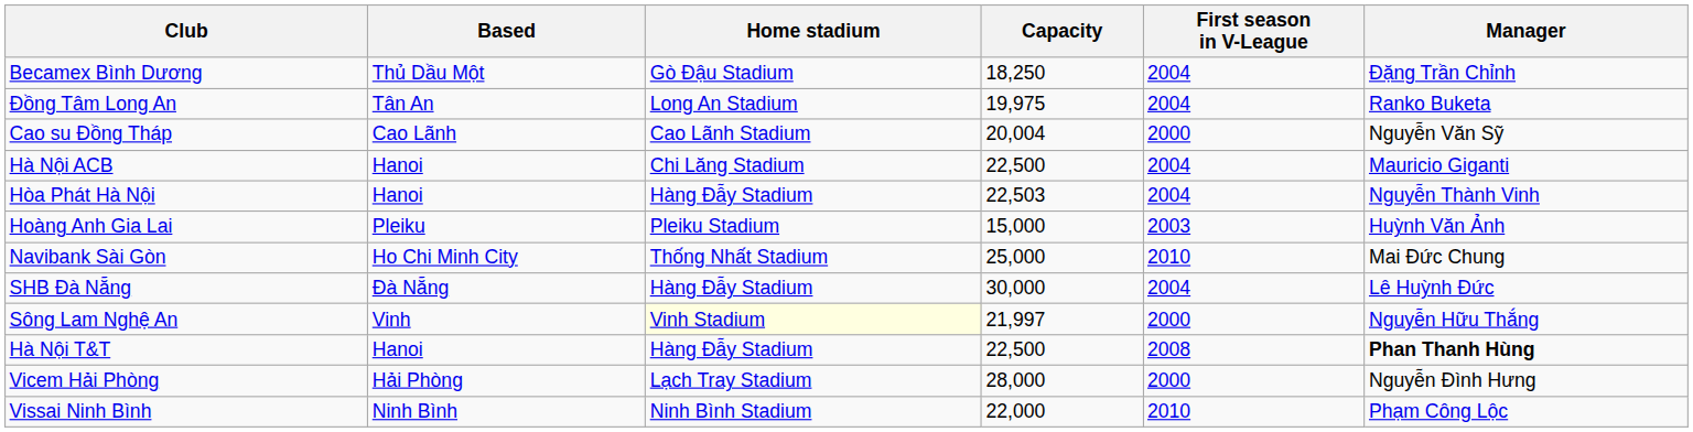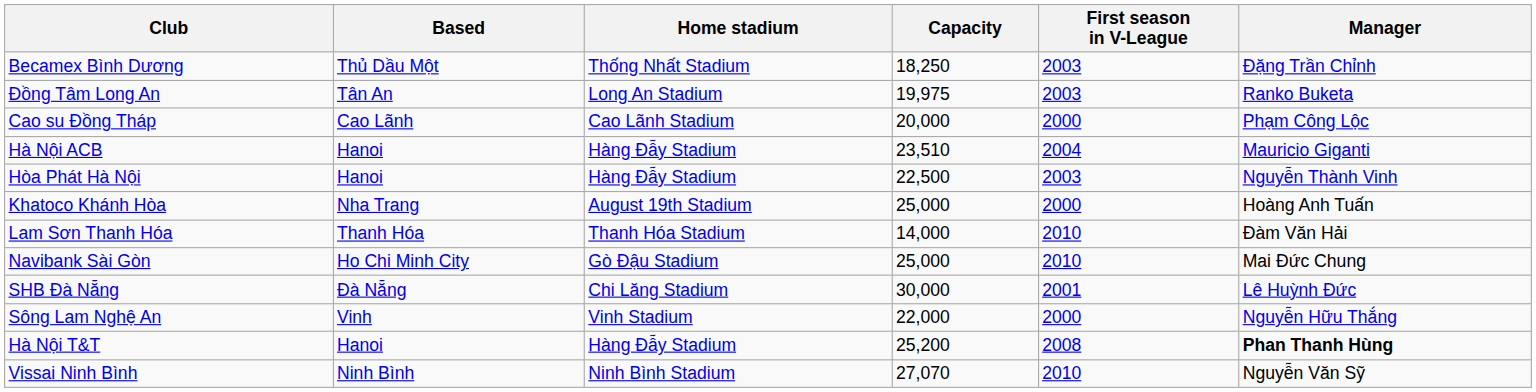 <table style="width:70%;" class="wikitable sortable">
 <tr>
 <th>Club</th>
 <th>Based</th>
 <th>Home stadium</th>
 <th>Capacity</th>
 <th>First season <br> in V-League</th>
 <th>Manager</th>
 </tr>
 <tr>
 <td><a href='#'>Becamex Bình Dương</a></td>
 <td><a href='#'>Thủ Dầu Một</a></td>
-<td><a href='#'>Gò Đậu Stadium</a></td>
+<td><a href='#'>Thống Nhất Stadium</a></td>
 <td>18,250</td>
-<td><a href='#'>2004</a></td>
+<td><a href='#'>2003</a></td>
 <td> <a href='#'>Đặng Trần Chỉnh</a></td>
 </tr>
 <tr>
 <td><a href='#'>Đồng Tâm Long An</a></td>
 <td><a href='#'>Tân An</a></td>
 <td><a href='#'>Long An Stadium</a></td>
 <td>19,975</td>
-<td><a href='#'>2004</a></td>
+<td><a href='#'>2003</a></td>
 <td> <a href='#'>Ranko Buketa</a></td>
 </tr>
 <tr>
 <td><a href='#'>Cao su Đồng Tháp</a></td>
 <td><a href='#'>Cao Lãnh</a></td>
 <td><a href='#'>Cao Lãnh Stadium</a></td>
-<td>20,004</td>
+<td>20,000</td>
 <td><a href='#'>2000</a></td>
-<td> Nguyễn Văn Sỹ</td>
+<td> <a href='#'>Phạm Công Lộc</a></td>
 </tr>
 <tr>
 <td><a href='#'>Hà Nội ACB</a></td>
 <td><a href='#'>Hanoi</a></td>
-<td><a href='#'>Chi Lăng Stadium</a></td>
-<td>22,500</td>
+<td><a href='#'>Hàng Đẫy Stadium</a></td>
+<td>23,510</td>
 <td><a href='#'>2004</a></td>
 <td> <a href='#'>Mauricio Giganti</a></td>
 </tr>
 <tr>
 <td><a href='#'>Hòa Phát Hà Nội</a></td>
 <td><a href='#'>Hanoi</a></td>
 <td><a href='#'>Hàng Đẫy Stadium</a></td>
-<td>22,503</td>
-<td><a href='#'>2004</a></td>
+<td>22,500</td>
+<td><a href='#'>2003</a></td>
 <td> <a href='#'>Nguyễn Thành Vinh</a></td>
 </tr>
 <tr>
-<td><a href='#'>Hoàng Anh Gia Lai</a></td>
-<td><a href='#'>Pleiku</a></td>
-<td><a href='#'>Pleiku Stadium</a></td>
-<td>15,000</td>
-<td><a href='#'>2003</a></td>
-<td> <a href='#'>Huỳnh Văn Ảnh</a></td>
+<td><a href='#'>Khatoco Khánh Hòa</a></td>
+<td><a href='#'>Nha Trang</a></td>
+<td><a href='#'>August 19th Stadium</a></td>
+<td>25,000</td>
+<td><a href='#'>2000</a></td>
+<td> Hoàng Anh Tuấn</td>
+</tr>
+<tr>
+<td><a href='#'>Lam Sơn Thanh Hóa</a></td>
+<td><a href='#'>Thanh Hóa</a></td>
+<td><a href='#'>Thanh Hóa Stadium</a></td>
+<td>14,000</td>
+<td><a href='#'>2010</a></td>
+<td> Đàm Văn Hải</td>
 </tr>
 <tr>
 <td><a href='#'>Navibank Sài Gòn</a></td>
 <td><a href='#'>Ho Chi Minh City</a></td>
-<td><a href='#'>Thống Nhất Stadium</a></td>
+<td><a href='#'>Gò Đậu Stadium</a></td>
 <td>25,000</td>
 <td><a href='#'>2010</a></td>
 <td> Mai Đức Chung</td>
 </tr>
 <tr>
 <td><a href='#'>SHB Đà Nẵng</a></td>
 <td><a href='#'>Đà Nẵng</a></td>
-<td><a href='#'>Hàng Đẫy Stadium</a></td>
+<td><a href='#'>Chi Lăng Stadium</a></td>
 <td>30,000</td>
-<td><a href='#'>2004</a></td>
+<td><a href='#'>2001</a></td>
 <td> <a href='#'>Lê Huỳnh Đức</a></td>
 </tr>
 <tr>
 <td><a href='#'>Sông Lam Nghệ An</a></td>
 <td><a href='#'>Vinh</a></td>
-<td style="background: lightyellow;"><a href='#'>Vinh Stadium</a></td>
-<td>21,997</td>
+<td><a href='#'>Vinh Stadium</a></td>
+<td>22,000</td>
 <td><a href='#'>2000</a></td>
 <td> <a href='#'>Nguyễn Hữu Thắng</a></td>
 </tr>
 <tr>
 <td><a href='#'>Hà Nội T&T</a></td>
 <td><a href='#'>Hanoi</a></td>
 <td><a href='#'>Hàng Đẫy Stadium</a></td>
-<td>22,500</td>
+<td>25,200</td>
 <td><a href='#'>2008</a></td>
 <td><strong> Phan Thanh Hùng</strong></td>
-</tr>
-<tr>
-<td><a href='#'>Vicem Hải Phòng</a></td>
-<td><a href='#'>Hải Phòng</a></td>
-<td><a href='#'>Lạch Tray Stadium</a></td>
-<td>28,000</td>
-<td><a href='#'>2000</a></td>
-<td> Nguyễn Đình Hưng</td>
 </tr>
 <tr>
 <td><a href='#'>Vissai Ninh Bình</a></td>
 <td><a href='#'>Ninh Bình</a></td>
 <td><a href='#'>Ninh Bình Stadium</a></td>
-<td>22,000</td>
+<td>27,070</td>
 <td><a href='#'>2010</a></td>
-<td> <a href='#'>Phạm Công Lộc</a></td>
+<td> Nguyễn Văn Sỹ</td>
 </tr>
 </table>
